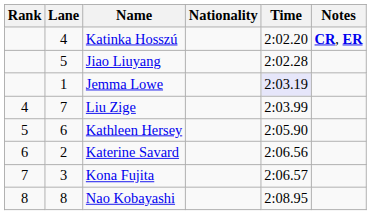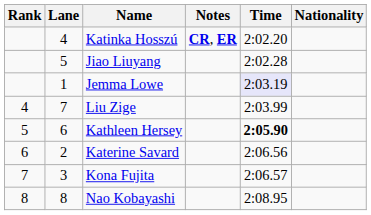 <table class="wikitable sortable" style="text-align:center">
 <tr>
 <th>Rank</th>
 <th>Lane</th>
 <th>Name</th>
+<th>Notes</th>
+<th>Time</th>
 <th>Nationality</th>
-<th>Time</th>
-<th>Notes</th>
 </tr>
 <tr>
 <td></td>
 <td>4</td>
 <td align=left><a href='#'>Katinka Hosszú</a></td>
+<td><strong><a href='#'>CR</a></strong>, <strong><a href='#'>ER</a></strong></td>
+<td>2:02.20</td>
 <td align=left></td>
-<td>2:02.20</td>
-<td><strong><a href='#'>CR</a></strong>, <strong><a href='#'>ER</a></strong></td>
 </tr>
 <tr>
 <td></td>
 <td>5</td>
 <td align=left><a href='#'>Jiao Liuyang</a></td>
+<td></td>
+<td>2:02.28</td>
 <td align=left></td>
-<td>2:02.28</td>
-<td></td>
 </tr>
 <tr>
 <td></td>
 <td>1</td>
 <td align=left><a href='#'>Jemma Lowe</a></td>
+<td></td>
+<td style="background: lavender;">2:03.19</td>
 <td align=left></td>
-<td style="background: lavender;">2:03.19</td>
-<td></td>
 </tr>
 <tr>
 <td>4</td>
 <td>7</td>
 <td align=left><a href='#'>Liu Zige</a></td>
+<td></td>
+<td>2:03.99</td>
 <td align=left></td>
-<td>2:03.99</td>
-<td></td>
 </tr>
 <tr>
 <td>5</td>
 <td>6</td>
 <td align=left><a href='#'>Kathleen Hersey</a></td>
+<td></td>
+<td><strong>2:05.90</strong></td>
 <td align=left></td>
-<td>2:05.90</td>
-<td></td>
 </tr>
 <tr>
 <td>6</td>
 <td>2</td>
 <td align=left><a href='#'>Katerine Savard</a></td>
+<td></td>
+<td>2:06.56</td>
 <td align=left></td>
-<td>2:06.56</td>
-<td></td>
 </tr>
 <tr>
 <td>7</td>
 <td>3</td>
 <td align=left><a href='#'>Kona Fujita</a></td>
+<td></td>
+<td>2:06.57</td>
 <td align=left></td>
-<td>2:06.57</td>
-<td></td>
 </tr>
 <tr>
 <td>8</td>
 <td>8</td>
 <td align=left><a href='#'>Nao Kobayashi</a></td>
+<td></td>
+<td>2:08.95</td>
 <td align=left></td>
-<td>2:08.95</td>
-<td></td>
 </tr>
 </table>
